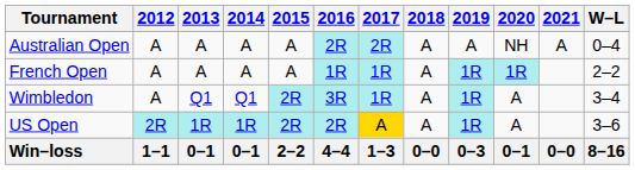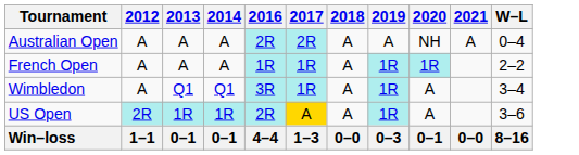 <table class="wikitable" style="text-align:center;">
 <tr>
 <th>Tournament</th>
 <th><a href='#'>2012</a></th>
 <th><a href='#'>2013</a></th>
 <th><a href='#'>2014</a></th>
-<th><a href='#'>2015</a></th>
 <th><a href='#'>2016</a></th>
 <th><a href='#'>2017</a></th>
 <th><a href='#'>2018</a></th>
 <th><a href='#'>2019</a></th>
 <th><a href='#'>2020</a></th>
 <th><a href='#'>2021</a></th>
 <th>W–L</th>
 </tr>
 <tr>
 <td style="text-align:left;"><a href='#'>Australian Open</a></td>
-<td>A</td>
 <td>A</td>
 <td>A</td>
 <td>A</td>
 <td bgcolor="#afeeee"><a href='#'>2R</a></td>
 <td bgcolor="#afeeee"><a href='#'>2R</a></td>
 <td>A</td>
 <td>A</td>
 <td>NH</td>
 <td>A</td>
 <td>0–4</td>
 </tr>
 <tr>
 <td style="text-align:left;"><a href='#'>French Open</a></td>
 <td>A</td>
 <td>A</td>
 <td>A</td>
-<td>A</td>
 <td bgcolor="#afeeee"><a href='#'>1R</a></td>
 <td bgcolor="#afeeee"><a href='#'>1R</a></td>
 <td>A</td>
 <td bgcolor="#afeeee"><a href='#'>1R</a></td>
 <td bgcolor="#afeeee"><a href='#'>1R</a></td>
 <td></td>
 <td>2–2</td>
 </tr>
 <tr>
 <td style="text-align:left;"><a href='#'>Wimbledon</a></td>
 <td>A</td>
 <td><a href='#'>Q1</a></td>
 <td><a href='#'>Q1</a></td>
-<td bgcolor="#afeeee"><a href='#'>2R</a></td>
 <td bgcolor="#afeeee"><a href='#'>3R</a></td>
 <td bgcolor="#afeeee"><a href='#'>1R</a></td>
 <td>A</td>
 <td bgcolor="#afeeee"><a href='#'>1R</a></td>
 <td>A</td>
 <td></td>
 <td>3–4</td>
 </tr>
 <tr>
 <td style="text-align:left;"><a href='#'>US Open</a></td>
 <td bgcolor="#afeeee"><a href='#'>2R</a></td>
 <td bgcolor="#afeeee"><a href='#'>1R</a></td>
 <td bgcolor="#afeeee"><a href='#'>1R</a></td>
 <td bgcolor="#afeeee"><a href='#'>2R</a></td>
-<td bgcolor="#afeeee"><a href='#'>2R</a></td>
 <td style="background: gold;">A</td>
 <td>A</td>
 <td bgcolor="#afeeee"><a href='#'>1R</a></td>
 <td>A</td>
 <td></td>
 <td>3–6</td>
 </tr>
 <tr style="background:#efefef; font-weight:bold;">
 <th style="text-align:left;">Win–loss</th>
 <th>1–1</th>
 <th>0–1</th>
 <th>0–1</th>
-<th>2–2</th>
 <th>4–4</th>
 <th>1–3</th>
 <th>0–0</th>
 <th>0–3</th>
 <th>0–1</th>
 <th>0–0</th>
 <th>8–16</th>
 </tr>
 </table>
